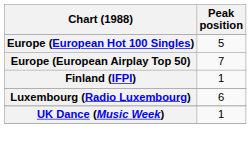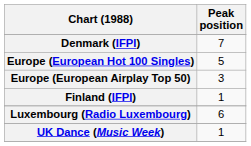 <table class="wikitable sortable plainrowheaders" style="text-align:center">
 <tr>
 <th>Chart (1988)</th>
 <th>Peak<br>position</th>
 </tr>
 <tr>
 </tr>
 <tr>
 </tr>
 <tr>
 </tr>
 <tr>
+<th scope="row">Denmark (<a href='#'>IFPI</a>)</th>
+<td>7</td>
+</tr>
+<tr>
 <th scope="row">Europe (<a href='#'>European Hot 100 Singles</a>)</th>
 <td>5</td>
 </tr>
 <tr>
 <th scope="row">Europe (European Airplay Top 50)</th>
-<td>7</td>
+<td>3</td>
 </tr>
 <tr>
 <th scope="row">Finland (<a href='#'>IFPI</a>)</th>
 <td>1</td>
 </tr>
 <tr>
 </tr>
 <tr>
 </tr>
 <tr>
 <th scope="row">Luxembourg (<a href='#'>Radio Luxembourg</a>)</th>
 <td align="center">6</td>
 </tr>
 <tr>
 </tr>
 <tr>
 </tr>
 <tr>
 </tr>
 <tr>
 </tr>
 <tr>
 </tr>
 <tr>
 </tr>
 <tr>
 <th scope="row"><a href='#'>UK Dance</a> (<em><a href='#'>Music Week</a></em>)</th>
 <td align="center">1</td>
 </tr>
 <tr>
 </tr>
 </table>
